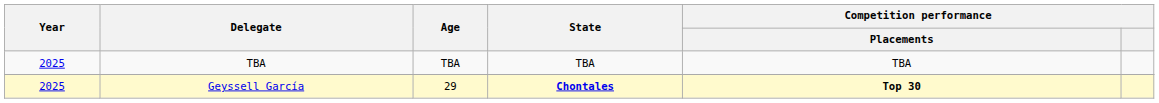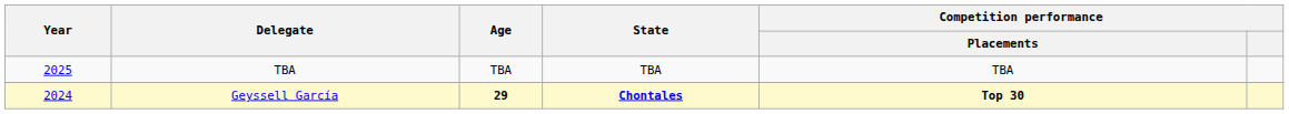 <table class="wikitable" style="text-align:center; line-height:20px; font-size:90%; width:100%;">
 <tr>
 <th rowspan="2">Year</th>
 <th rowspan="2">Delegate</th>
 <th rowspan="2">Age</th>
 <th rowspan="2">State</th>
 <th colspan="2">Competition performance</th>
 </tr>
 <tr>
 <th>Placements</th>
 <th></th>
 </tr>
 <tr>
 <td> <a href='#'>2025</a></td>
 <td>TBA</td>
 <td>TBA</td>
 <td>TBA</td>
 <td>TBA</td>
 <td></td>
 </tr>
 <tr>
 </tr>
 <tr style="background:#FFFACD;">
-<td> <a href='#'>2025</a></td>
+<td> <a href='#'>2024</a></td>
 <td><a href='#'>Geyssell García</a></td>
-<td>29</td>
+<td><strong>29</strong></td>
 <td><strong><a href='#'>Chontales</a></strong></td>
 <td><strong>Top 30</strong></td>
 <td></td>
 </tr>
 </table>
